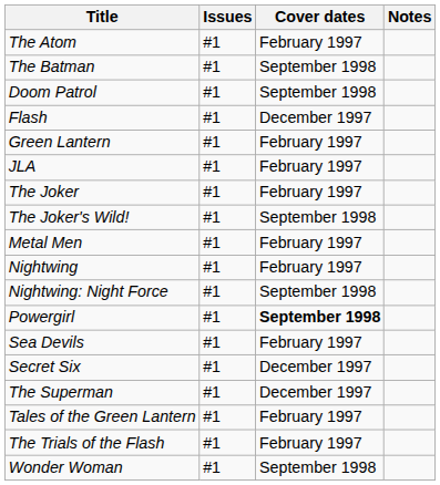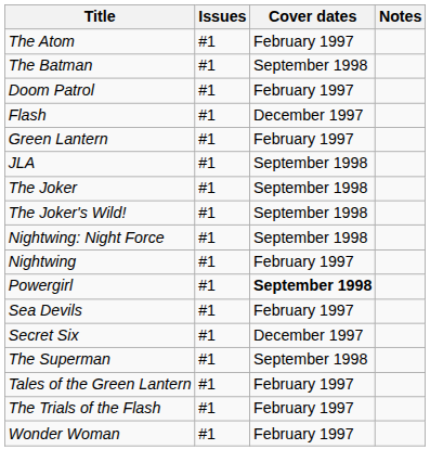 <table class="wikitable">
 <tr>
 <th>Title</th>
 <th>Issues</th>
 <th>Cover dates</th>
 <th>Notes</th>
 </tr>
 <tr>
 <td><em>The Atom</em></td>
 <td>#1</td>
 <td>February 1997</td>
 <td></td>
 </tr>
 <tr>
 <td><em>The Batman</em></td>
 <td>#1</td>
 <td>September 1998</td>
 <td></td>
 </tr>
 <tr>
 <td><em>Doom Patrol</em></td>
 <td>#1</td>
-<td>September 1998</td>
+<td>February 1997</td>
 <td></td>
 </tr>
 <tr>
 <td><em>Flash</em></td>
 <td>#1</td>
 <td>December 1997</td>
 <td></td>
 </tr>
 <tr>
 <td><em>Green Lantern</em></td>
 <td>#1</td>
 <td>February 1997</td>
 <td></td>
 </tr>
 <tr>
 <td><em>JLA</em></td>
 <td>#1</td>
-<td>February 1997</td>
+<td>September 1998</td>
 <td></td>
 </tr>
 <tr>
 <td><em>The Joker</em></td>
 <td>#1</td>
-<td>February 1997</td>
+<td>September 1998</td>
 <td></td>
 </tr>
 <tr>
 <td><em>The Joker's Wild!</em></td>
 <td>#1</td>
 <td>September 1998</td>
 <td></td>
 </tr>
 <tr>
-<td><em>Metal Men</em></td>
+<td><em>Nightwing: Night Force</em></td>
 <td>#1</td>
-<td>February 1997</td>
+<td>September 1998</td>
 <td></td>
 </tr>
 <tr>
 <td><em>Nightwing</em></td>
 <td>#1</td>
 <td>February 1997</td>
-<td></td>
-</tr>
-<tr>
-<td><em>Nightwing: Night Force</em></td>
-<td>#1</td>
-<td>September 1998</td>
 <td></td>
 </tr>
 <tr>
 <td><em>Powergirl</em></td>
 <td>#1</td>
 <td><strong>September 1998</strong></td>
 <td></td>
 </tr>
 <tr>
 <td><em>Sea Devils</em></td>
 <td>#1</td>
 <td>February 1997</td>
 <td></td>
 </tr>
 <tr>
 <td><em>Secret Six</em></td>
 <td>#1</td>
 <td>December 1997</td>
 <td></td>
 </tr>
 <tr>
 <td><em>The Superman</em></td>
 <td>#1</td>
-<td>December 1997</td>
+<td>September 1998</td>
 <td></td>
 </tr>
 <tr>
 <td><em>Tales of the Green Lantern</em></td>
 <td>#1</td>
 <td>February 1997</td>
 <td></td>
 </tr>
 <tr>
 <td><em>The Trials of the Flash</em></td>
 <td>#1</td>
 <td>February 1997</td>
 <td></td>
 </tr>
 <tr>
 <td><em>Wonder Woman</em></td>
 <td>#1</td>
-<td>September 1998</td>
+<td>February 1997</td>
 <td></td>
 </tr>
 </table>
